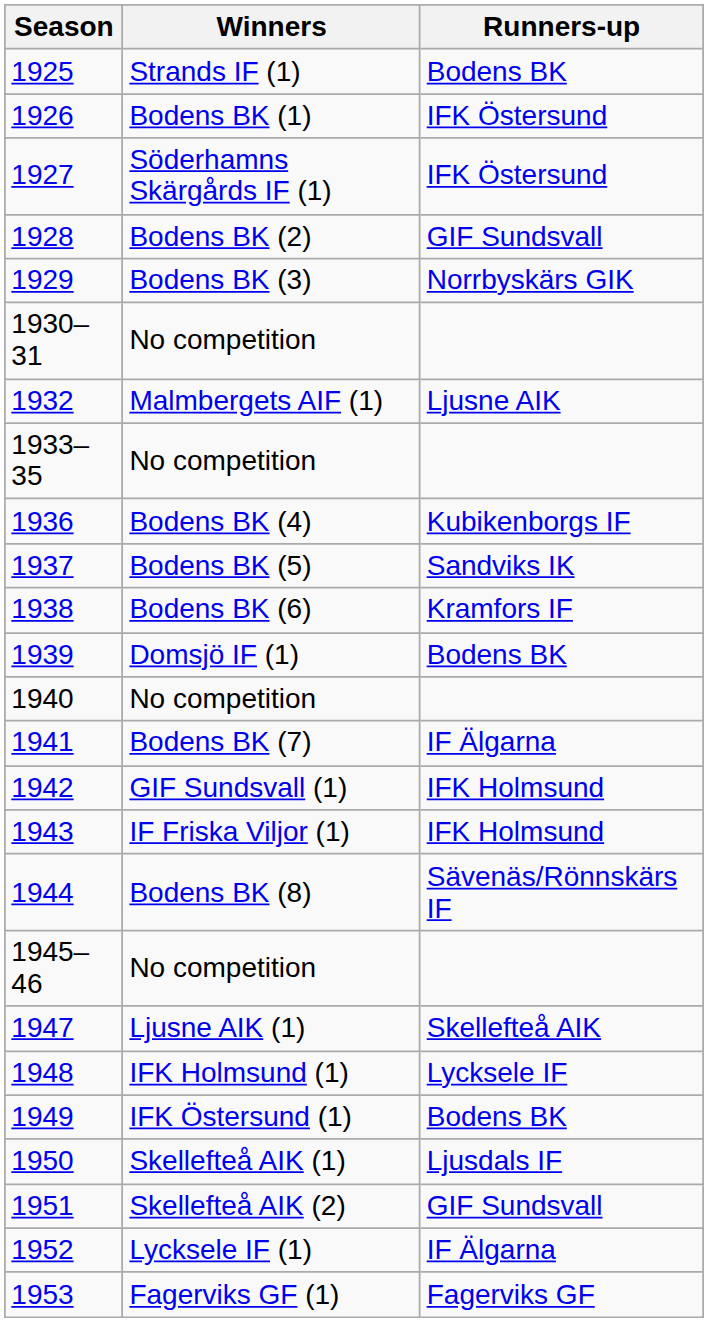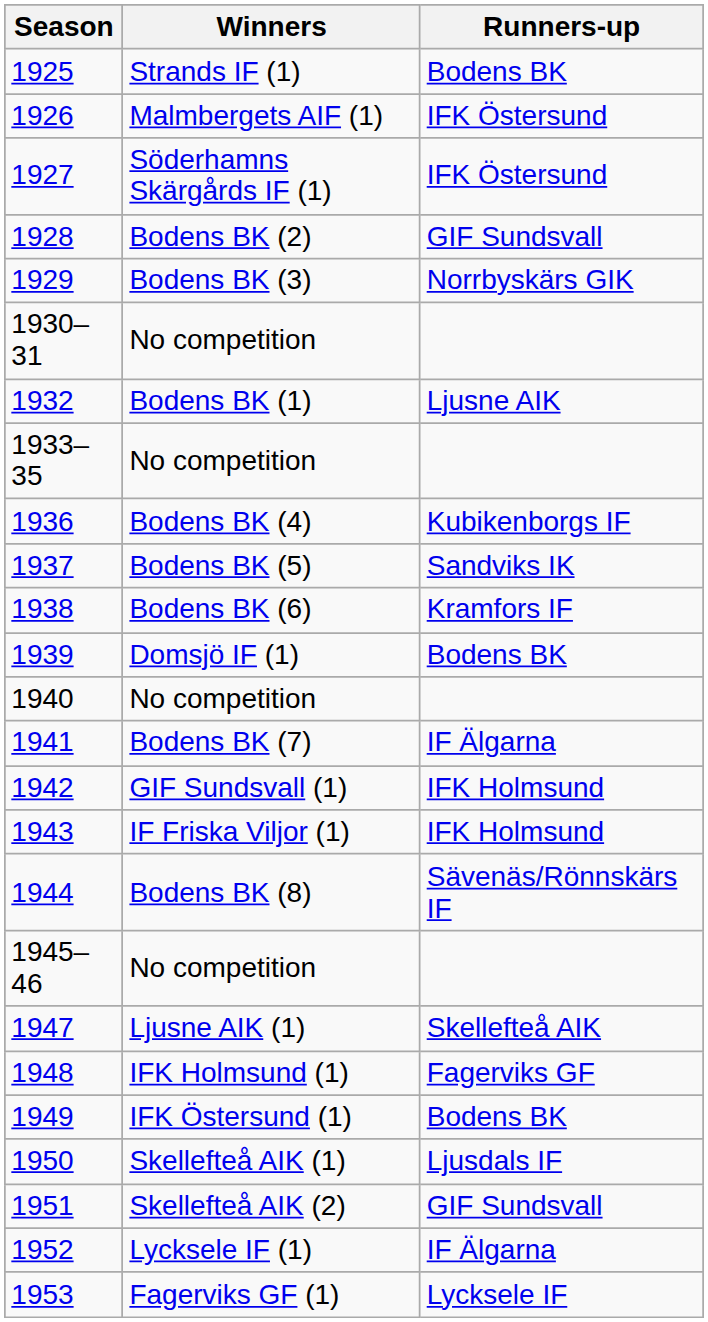 <table class="wikitable" style="width:400px;">
 <tr>
 <th>Season</th>
 <th>Winners</th>
 <th>Runners-up</th>
 </tr>
 <tr>
 <td><a href='#'>1925</a></td>
 <td><a href='#'>Strands IF</a> (1)</td>
 <td><a href='#'>Bodens BK</a></td>
 </tr>
 <tr>
 <td><a href='#'>1926</a></td>
-<td><a href='#'>Bodens BK</a> (1)</td>
+<td><a href='#'>Malmbergets AIF</a> (1)</td>
 <td><a href='#'>IFK Östersund</a></td>
 </tr>
 <tr>
 <td><a href='#'>1927</a></td>
 <td><a href='#'>Söderhamns Skärgårds IF</a> (1)</td>
 <td><a href='#'>IFK Östersund</a></td>
 </tr>
 <tr>
 <td><a href='#'>1928</a></td>
 <td><a href='#'>Bodens BK</a> (2)</td>
 <td><a href='#'>GIF Sundsvall</a></td>
 </tr>
 <tr>
 <td><a href='#'>1929</a></td>
 <td><a href='#'>Bodens BK</a> (3)</td>
 <td><a href='#'>Norrbyskärs GIK</a></td>
 </tr>
 <tr>
 <td>1930–31</td>
 <td>No competition</td>
 <td></td>
 </tr>
 <tr>
 <td><a href='#'>1932</a></td>
-<td><a href='#'>Malmbergets AIF</a> (1)</td>
+<td><a href='#'>Bodens BK</a> (1)</td>
 <td><a href='#'>Ljusne AIK</a></td>
 </tr>
 <tr>
 <td>1933–35</td>
 <td>No competition</td>
 <td></td>
 </tr>
 <tr>
 <td><a href='#'>1936</a></td>
 <td><a href='#'>Bodens BK</a> (4)</td>
 <td><a href='#'>Kubikenborgs IF</a></td>
 </tr>
 <tr>
 <td><a href='#'>1937</a></td>
 <td><a href='#'>Bodens BK</a> (5)</td>
 <td><a href='#'>Sandviks IK</a></td>
 </tr>
 <tr>
 <td><a href='#'>1938</a></td>
 <td><a href='#'>Bodens BK</a> (6)</td>
 <td><a href='#'>Kramfors IF</a></td>
 </tr>
 <tr>
 <td><a href='#'>1939</a></td>
 <td><a href='#'>Domsjö IF</a> (1)</td>
 <td><a href='#'>Bodens BK</a></td>
 </tr>
 <tr>
 <td>1940</td>
 <td>No competition</td>
 <td></td>
 </tr>
 <tr>
 <td><a href='#'>1941</a></td>
 <td><a href='#'>Bodens BK</a> (7)</td>
 <td><a href='#'>IF Älgarna</a></td>
 </tr>
 <tr>
 <td><a href='#'>1942</a></td>
 <td><a href='#'>GIF Sundsvall</a> (1)</td>
 <td><a href='#'>IFK Holmsund</a></td>
 </tr>
 <tr>
 <td><a href='#'>1943</a></td>
 <td><a href='#'>IF Friska Viljor</a> (1)</td>
 <td><a href='#'>IFK Holmsund</a></td>
 </tr>
 <tr>
 <td><a href='#'>1944</a></td>
 <td><a href='#'>Bodens BK</a> (8)</td>
 <td><a href='#'>Sävenäs/Rönnskärs IF</a></td>
 </tr>
 <tr>
 <td>1945–46</td>
 <td>No competition</td>
 <td></td>
 </tr>
 <tr>
 <td><a href='#'>1947</a></td>
 <td><a href='#'>Ljusne AIK</a> (1)</td>
 <td><a href='#'>Skellefteå AIK</a></td>
 </tr>
 <tr>
 <td><a href='#'>1948</a></td>
 <td><a href='#'>IFK Holmsund</a> (1)</td>
-<td><a href='#'>Lycksele IF</a></td>
+<td><a href='#'>Fagerviks GF</a></td>
 </tr>
 <tr>
 <td><a href='#'>1949</a></td>
 <td><a href='#'>IFK Östersund</a> (1)</td>
 <td><a href='#'>Bodens BK</a></td>
 </tr>
 <tr>
 <td><a href='#'>1950</a></td>
 <td><a href='#'>Skellefteå AIK</a> (1)</td>
 <td><a href='#'>Ljusdals IF</a></td>
 </tr>
 <tr>
 <td><a href='#'>1951</a></td>
 <td><a href='#'>Skellefteå AIK</a> (2)</td>
 <td><a href='#'>GIF Sundsvall</a></td>
 </tr>
 <tr>
 <td><a href='#'>1952</a></td>
 <td><a href='#'>Lycksele IF</a> (1)</td>
 <td><a href='#'>IF Älgarna</a></td>
 </tr>
 <tr>
 <td><a href='#'>1953</a></td>
 <td><a href='#'>Fagerviks GF</a> (1)</td>
-<td><a href='#'>Fagerviks GF</a></td>
+<td><a href='#'>Lycksele IF</a></td>
 </tr>
 </table>
